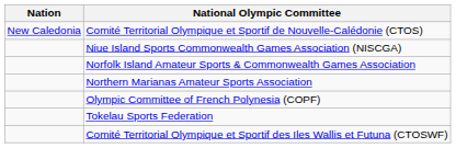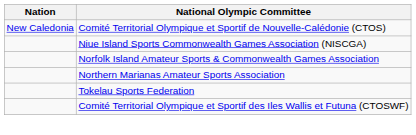 <table class=wikitable>
 <tr>
 <th>Nation</th>
 <th>National Olympic Committee</th>
 </tr>
 <tr>
 <td> <a href='#'>New Caledonia</a></td>
 <td><a href='#'>Comité Territorial Olympique et Sportif de Nouvelle-Calédonie</a> (CTOS)</td>
 </tr>
 <tr>
 <td></td>
 <td><a href='#'>Niue Island Sports Commonwealth Games Association</a> (NISCGA)</td>
 </tr>
 <tr>
 <td></td>
 <td><a href='#'>Norfolk Island Amateur Sports & Commonwealth Games Association</a></td>
 </tr>
 <tr>
 <td></td>
 <td><a href='#'>Northern Marianas Amateur Sports Association</a></td>
 </tr>
 <tr>
 <td></td>
-<td><a href='#'>Olympic Committee of French Polynesia</a> (COPF)</td>
-</tr>
-<tr>
-<td></td>
 <td><a href='#'>Tokelau Sports Federation</a></td>
 </tr>
 <tr>
 <td></td>
 <td><a href='#'>Comité Territorial Olympique et Sportif des Iles Wallis et Futuna</a> (CTOSWF)</td>
 </tr>
 </table>
